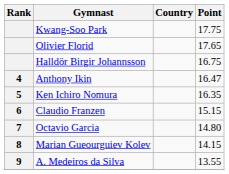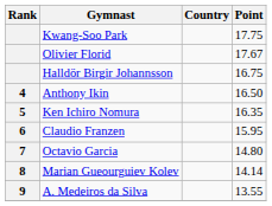 <table class="wikitable sortable">
 <tr>
 <th>Rank</th>
 <th>Gymnast</th>
 <th>Country</th>
 <th>Point</th>
 </tr>
 <tr>
 <th></th>
 <td><a href='#'>Kwang-Soo Park</a></td>
 <td></td>
 <td>17.75</td>
 </tr>
 <tr>
 <th></th>
 <td><a href='#'>Olivier Florid</a></td>
 <td></td>
-<td>17.65</td>
+<td>17.67</td>
 </tr>
 <tr>
 <th></th>
 <td><a href='#'>Halldör Birgir Johannsson</a></td>
 <td></td>
 <td>16.75</td>
 </tr>
 <tr>
 <th>4</th>
 <td><a href='#'>Anthony Ikin</a></td>
 <td></td>
-<td>16.47</td>
+<td>16.50</td>
 </tr>
 <tr>
 <th>5</th>
 <td><a href='#'>Ken Ichiro Nomura</a></td>
 <td></td>
 <td>16.35</td>
 </tr>
 <tr>
 <th>6</th>
 <td><a href='#'>Claudio Franzen</a></td>
 <td></td>
-<td>15.15</td>
+<td>15.95</td>
 </tr>
 <tr>
 <th>7</th>
 <td><a href='#'>Octavio Garcia</a></td>
 <td></td>
 <td>14.80</td>
 </tr>
 <tr>
 <th>8</th>
 <td><a href='#'>Marian Gueourguiev Kolev</a></td>
 <td></td>
-<td>14.15</td>
+<td>14.14</td>
 </tr>
 <tr>
 <th>9</th>
 <td><a href='#'>A. Medeiros da Silva</a></td>
 <td></td>
 <td>13.55</td>
 </tr>
 <tr>
 </tr>
 </table>
